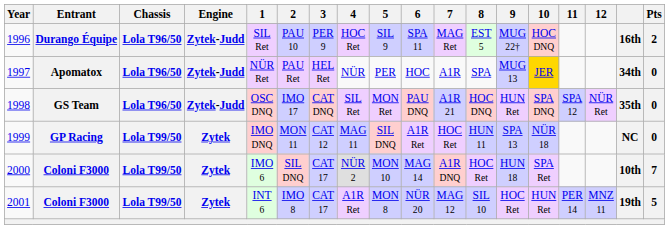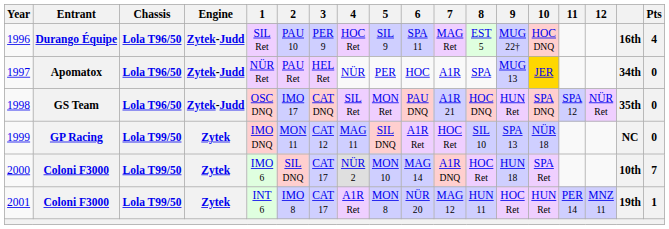 <table class="wikitable" style="text-align:center; font-size:90%">
 <tr>
 <th>Year</th>
 <th>Entrant</th>
 <th>Chassis</th>
 <th>Engine</th>
 <th>1</th>
 <th>2</th>
 <th>3</th>
 <th>4</th>
 <th>5</th>
 <th>6</th>
 <th>7</th>
 <th>8</th>
 <th>9</th>
 <th>10</th>
 <th>11</th>
 <th>12</th>
 <th></th>
 <th>Pts</th>
 </tr>
 <tr>
 <td><a href='#'>1996</a></td>
 <th><a href='#'>Durango Équipe</a></th>
 <th><a href='#'>Lola T96/50</a></th>
 <th><a href='#'>Zytek</a>-<a href='#'>Judd</a></th>
 <td style="background:#EFCFFF;"><a href='#'>SIL</a><br><small>Ret</small></td>
 <td style="background:#CFCFFF;"><a href='#'>PAU</a><br><small>10</small></td>
 <td style="background:#CFCFFF;"><a href='#'>PER</a><br><small>9</small></td>
 <td style="background:#EFCFFF;"><a href='#'>HOC</a><br><small>Ret</small></td>
 <td style="background:#CFCFFF;"><a href='#'>SIL</a><br><small>9</small></td>
 <td style="background:#CFCFFF;"><a href='#'>SPA</a><br><small>11</small></td>
 <td style="background:#EFCFFF;"><a href='#'>MAG</a><br><small>Ret</small></td>
 <td style="background:#DFFFDF;"><a href='#'>EST</a><br><small>5</small></td>
 <td style="background:#CFCFFF;"><a href='#'>MUG</a><br><small>22†</small></td>
 <td style="background:#FFCFCF;"><a href='#'>HOC</a><br><small>DNQ</small></td>
 <td></td>
 <td></td>
 <th>16th</th>
-<th>2</th>
+<th>4</th>
 </tr>
 <tr>
 <td><a href='#'>1997</a></td>
 <th>Apomatox</th>
 <th><a href='#'>Lola T96/50</a></th>
 <th><a href='#'>Zytek</a>-<a href='#'>Judd</a></th>
 <td style="background:#EFCFFF;"><a href='#'>NÜR</a><br><small>Ret</small></td>
 <td style="background:#EFCFFF;"><a href='#'>PAU</a><br><small>Ret</small></td>
 <td style="background:#EFCFFF;"><a href='#'>HEL</a><br><small>Ret</small></td>
 <td><a href='#'>NÜR</a></td>
 <td><a href='#'>PER</a></td>
 <td><a href='#'>HOC</a></td>
 <td><a href='#'>A1R</a></td>
 <td><a href='#'>SPA</a></td>
 <td style="background:#CFCFFF;"><a href='#'>MUG</a><br><small>13</small></td>
 <td style="background: gold;"><a href='#'>JER</a></td>
 <td></td>
 <td></td>
 <th>34th</th>
 <th>0</th>
 </tr>
 <tr>
 <td><a href='#'>1998</a></td>
 <th>GS Team</th>
 <th><a href='#'>Lola T96/50</a></th>
 <th><a href='#'>Zytek</a>-<a href='#'>Judd</a></th>
 <td style="background:#FFCFCF;"><a href='#'>OSC</a><br><small>DNQ</small></td>
 <td style="background:#CFCFFF;"><a href='#'>IMO</a><br><small>17</small></td>
 <td style="background:#FFCFCF;"><a href='#'>CAT</a><br><small>DNQ</small></td>
 <td style="background:#EFCFFF;"><a href='#'>SIL</a><br><small>Ret</small></td>
 <td style="background:#EFCFFF;"><a href='#'>MON</a><br><small>Ret</small></td>
 <td style="background:#FFCFCF;"><a href='#'>PAU</a><br><small>DNQ</small></td>
 <td style="background:#CFCFFF;"><a href='#'>A1R</a><br><small>21</small></td>
 <td style="background:#FFCFCF;"><a href='#'>HOC</a><br><small>DNQ</small></td>
 <td style="background:#EFCFFF;"><a href='#'>HUN</a><br><small>Ret</small></td>
 <td style="background:#FFCFCF;"><a href='#'>SPA</a><br><small>DNQ</small></td>
 <td style="background:#CFCFFF;"><a href='#'>SPA</a><br><small>12</small></td>
 <td style="background:#EFCFFF;"><a href='#'>NÜR</a><br><small>Ret</small></td>
 <th>35th</th>
 <th>0</th>
 </tr>
 <tr>
 <td><a href='#'>1999</a></td>
 <th><a href='#'>GP Racing</a></th>
 <th><a href='#'>Lola T99/50</a></th>
 <th><a href='#'>Zytek</a></th>
 <td style="background:#FFCFCF;"><a href='#'>IMO</a><br><small>DNQ</small></td>
 <td style="background:#CFCFFF;"><a href='#'>MON</a><br><small>11</small></td>
 <td style="background:#CFCFFF;"><a href='#'>CAT</a><br><small>12</small></td>
 <td style="background:#CFCFFF;"><a href='#'>MAG</a><br><small>11</small></td>
 <td style="background:#FFCFCF;"><a href='#'>SIL</a><br><small>DNQ</small></td>
 <td style="background:#EFCFFF;"><a href='#'>A1R</a><br><small>Ret</small></td>
 <td style="background:#EFCFFF;"><a href='#'>HOC</a><br><small>Ret</small></td>
-<td style="background:#CFCFFF;"><a href='#'>HUN</a><br><small>11</small></td>
+<td style="background:#CFCFFF;"><a href='#'>SIL</a><br><small>10</small></td>
 <td style="background:#CFCFFF;"><a href='#'>SPA</a><br><small>13</small></td>
 <td style="background:#CFCFFF;"><a href='#'>NÜR</a><br><small>18</small></td>
 <td></td>
 <td></td>
 <th>NC</th>
 <th>0</th>
 </tr>
 <tr>
 <td><a href='#'>2000</a></td>
 <th><a href='#'>Coloni F3000</a></th>
 <th><a href='#'>Lola T99/50</a></th>
 <th><a href='#'>Zytek</a></th>
 <td style="background:#DFFFDF;"><a href='#'>IMO</a><br><small>6</small></td>
 <td style="background:#FFCFCF;"><a href='#'>SIL</a><br><small>DNQ</small></td>
 <td style="background:#CFCFFF;"><a href='#'>CAT</a><br><small>17</small></td>
 <td style="background:#DFDFDF;"><a href='#'>NÜR</a><br><small>2</small></td>
 <td style="background:#CFCFFF;"><a href='#'>MON</a><br><small>10</small></td>
 <td style="background:#CFCFFF;"><a href='#'>MAG</a><br><small>14</small></td>
 <td style="background:#FFCFCF;"><a href='#'>A1R</a><br><small>DNQ</small></td>
 <td style="background:#EFCFFF;"><a href='#'>HOC</a><br><small>Ret</small></td>
 <td style="background:#CFCFFF;"><a href='#'>HUN</a><br><small>18</small></td>
 <td style="background:#EFCFFF;"><a href='#'>SPA</a><br><small>Ret</small></td>
 <td></td>
 <td></td>
 <th>10th</th>
 <th>7</th>
 </tr>
 <tr>
 <td><a href='#'>2001</a></td>
 <th><a href='#'>Coloni F3000</a></th>
 <th><a href='#'>Lola T99/50</a></th>
 <th><a href='#'>Zytek</a></th>
 <td style="background:#DFFFDF;"><a href='#'>INT</a><br><small>6</small></td>
 <td style="background:#CFCFFF;"><a href='#'>IMO</a><br><small>8</small></td>
 <td style="background:#CFCFFF;"><a href='#'>CAT</a><br><small>17</small></td>
 <td style="background:#EFCFFF;"><a href='#'>A1R</a><br><small>Ret</small></td>
 <td style="background:#CFCFFF;"><a href='#'>MON</a><br><small>8</small></td>
 <td style="background:#CFCFFF;"><a href='#'>NÜR</a><br><small>20</small></td>
 <td style="background:#CFCFFF;"><a href='#'>MAG</a><br><small>12</small></td>
-<td style="background:#CFCFFF;"><a href='#'>SIL</a><br><small>10</small></td>
+<td style="background:#CFCFFF;"><a href='#'>HUN</a><br><small>11</small></td>
 <td style="background:#EFCFFF;"><a href='#'>HOC</a><br><small>Ret</small></td>
 <td style="background:#EFCFFF;"><a href='#'>HUN</a><br><small>Ret</small></td>
 <td style="background:#CFCFFF;"><a href='#'>PER</a><br><small>14</small></td>
 <td style="background:#CFCFFF;"><a href='#'>MNZ</a><br><small>11</small></td>
 <th>19th</th>
-<th>5</th>
+<th>1</th>
 </tr>
 <tr>
 <th colspan="18"></th>
 </tr>
 </table>
